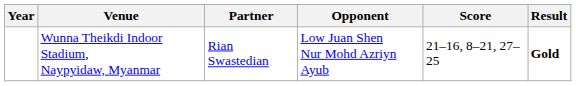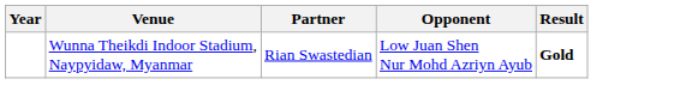 <table class="sortable wikitable" style="font-size: 90%;">
 <tr>
 <th>Year</th>
 <th>Venue</th>
 <th>Partner</th>
 <th>Opponent</th>
-<th>Score</th>
 <th>Result</th>
 </tr>
 <tr style="background:white">
 <td align="center"></td>
 <td align="left"><a href='#'>Wunna Theikdi Indoor Stadium</a>,<br> <a href='#'>Naypyidaw, Myanmar</a></td>
 <td align="left"> <a href='#'>Rian Swastedian</a></td>
 <td align="left"> <a href='#'>Low Juan Shen</a><br> <a href='#'>Nur Mohd Azriyn Ayub</a></td>
-<td align="left">21–16, 8–21, 27–25</td>
 <td style="text-align:left; background:white"> <strong>Gold</strong></td>
 </tr>
 </table>
